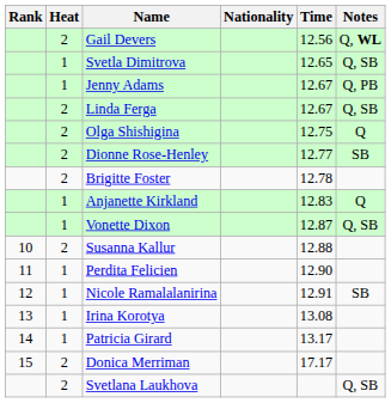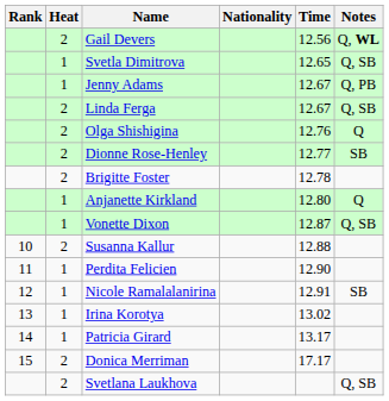 <table class="wikitable sortable" style="text-align:center">
 <tr>
 <th>Rank</th>
 <th>Heat</th>
 <th>Name</th>
 <th>Nationality</th>
 <th>Time</th>
 <th>Notes</th>
 </tr>
 <tr bgcolor=ccffcc>
 <td></td>
 <td>2</td>
 <td align=left><a href='#'>Gail Devers</a></td>
 <td align=left></td>
 <td>12.56</td>
 <td>Q, <strong>WL</strong></td>
 </tr>
 <tr bgcolor=ccffcc>
 <td></td>
 <td>1</td>
 <td align=left><a href='#'>Svetla Dimitrova</a></td>
 <td align=left></td>
 <td>12.65</td>
 <td>Q, SB</td>
 </tr>
 <tr bgcolor=ccffcc>
 <td></td>
 <td>1</td>
 <td align=left><a href='#'>Jenny Adams</a></td>
 <td align=left></td>
 <td>12.67</td>
 <td>Q, PB</td>
 </tr>
 <tr bgcolor=ccffcc>
 <td></td>
 <td>2</td>
 <td align=left><a href='#'>Linda Ferga</a></td>
 <td align=left></td>
 <td>12.67</td>
 <td>Q, SB</td>
 </tr>
 <tr bgcolor=ccffcc>
 <td></td>
 <td>2</td>
 <td align=left><a href='#'>Olga Shishigina</a></td>
 <td align=left></td>
-<td>12.75</td>
+<td>12.76</td>
 <td>Q</td>
 </tr>
 <tr bgcolor=ccffcc>
 <td></td>
 <td>2</td>
 <td align=left><a href='#'>Dionne Rose-Henley</a></td>
 <td align=left></td>
 <td>12.77</td>
 <td>SB</td>
 </tr>
 <tr>
 <td></td>
 <td>2</td>
 <td align=left><a href='#'>Brigitte Foster</a></td>
 <td align=left></td>
 <td>12.78</td>
 <td></td>
 </tr>
 <tr bgcolor=ccffcc>
 <td></td>
 <td>1</td>
 <td align=left><a href='#'>Anjanette Kirkland</a></td>
 <td align=left></td>
-<td>12.83</td>
+<td>12.80</td>
 <td>Q</td>
 </tr>
 <tr bgcolor=ccffcc>
 <td></td>
 <td>1</td>
 <td align=left><a href='#'>Vonette Dixon</a></td>
 <td align=left></td>
 <td>12.87</td>
 <td>Q, SB</td>
 </tr>
 <tr>
 <td>10</td>
 <td>2</td>
 <td align=left><a href='#'>Susanna Kallur</a></td>
 <td align=left></td>
 <td>12.88</td>
 <td></td>
 </tr>
 <tr>
 <td>11</td>
 <td>1</td>
 <td align=left><a href='#'>Perdita Felicien</a></td>
 <td align=left></td>
 <td>12.90</td>
 <td></td>
 </tr>
 <tr>
 <td>12</td>
 <td>1</td>
 <td align=left><a href='#'>Nicole Ramalalanirina</a></td>
 <td align=left></td>
 <td>12.91</td>
 <td>SB</td>
 </tr>
 <tr>
 <td>13</td>
 <td>1</td>
 <td align=left><a href='#'>Irina Korotya</a></td>
 <td align=left></td>
-<td>13.08</td>
+<td>13.02</td>
 <td></td>
 </tr>
 <tr>
 <td>14</td>
 <td>1</td>
 <td align=left><a href='#'>Patricia Girard</a></td>
 <td align=left></td>
 <td>13.17</td>
 <td></td>
 </tr>
 <tr>
 <td>15</td>
 <td>2</td>
 <td align=left><a href='#'>Donica Merriman</a></td>
 <td align=left></td>
 <td>17.17</td>
 <td></td>
 </tr>
 <tr>
 <td></td>
 <td>2</td>
 <td align=left><a href='#'>Svetlana Laukhova</a></td>
 <td align=left></td>
 <td></td>
 <td>Q, SB</td>
 </tr>
 </table>
